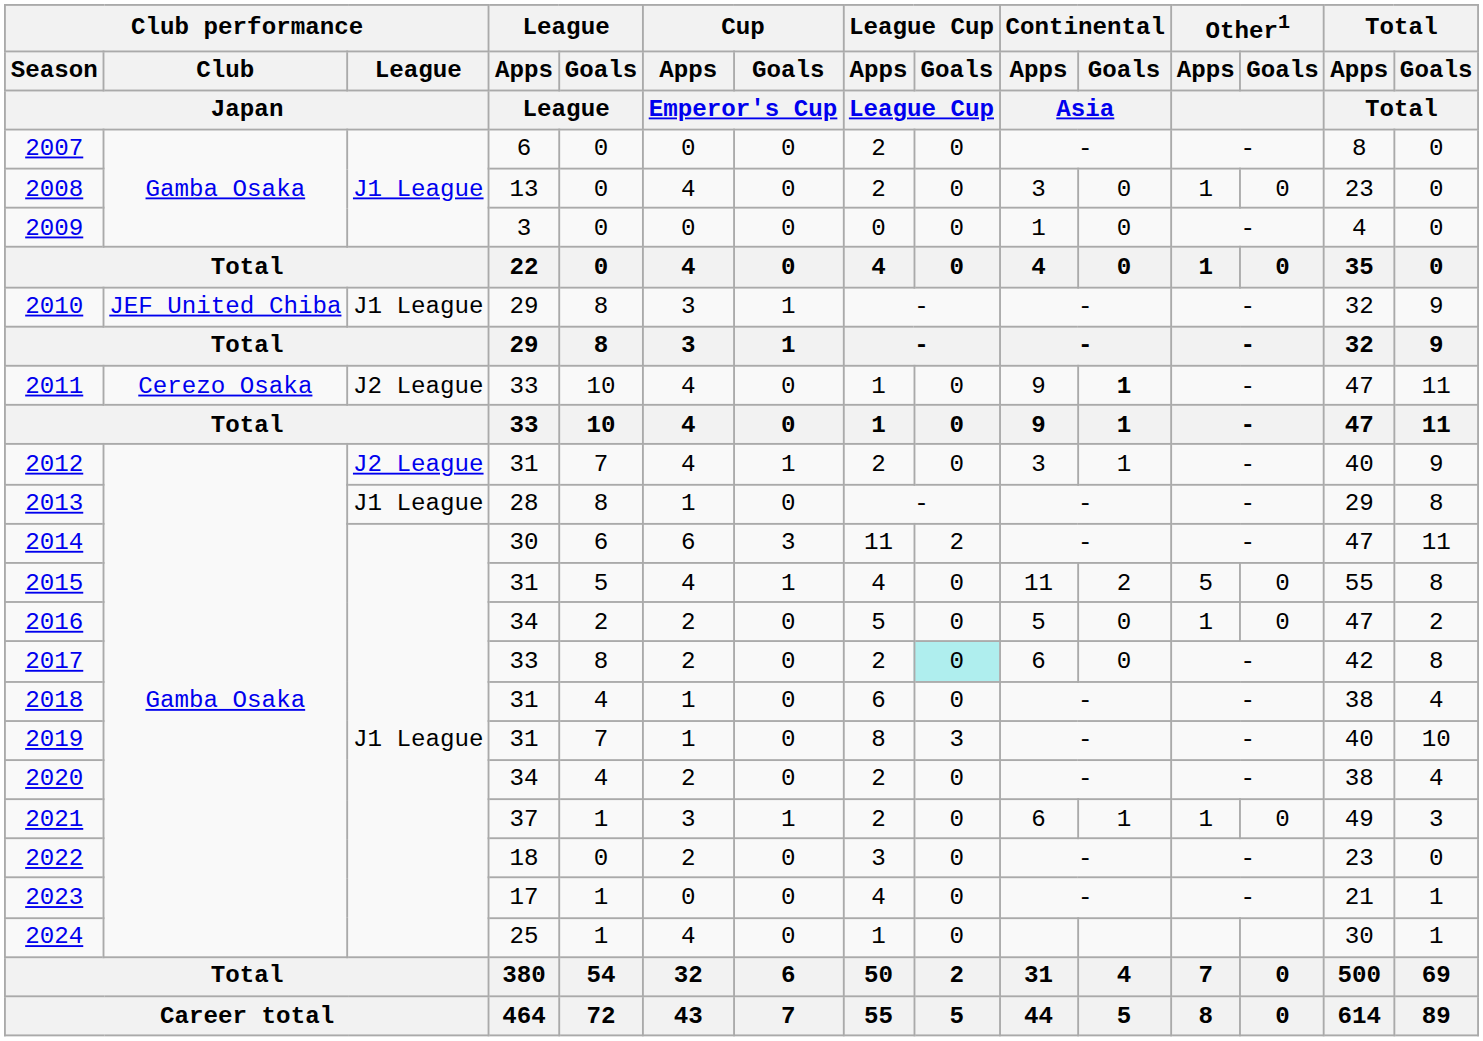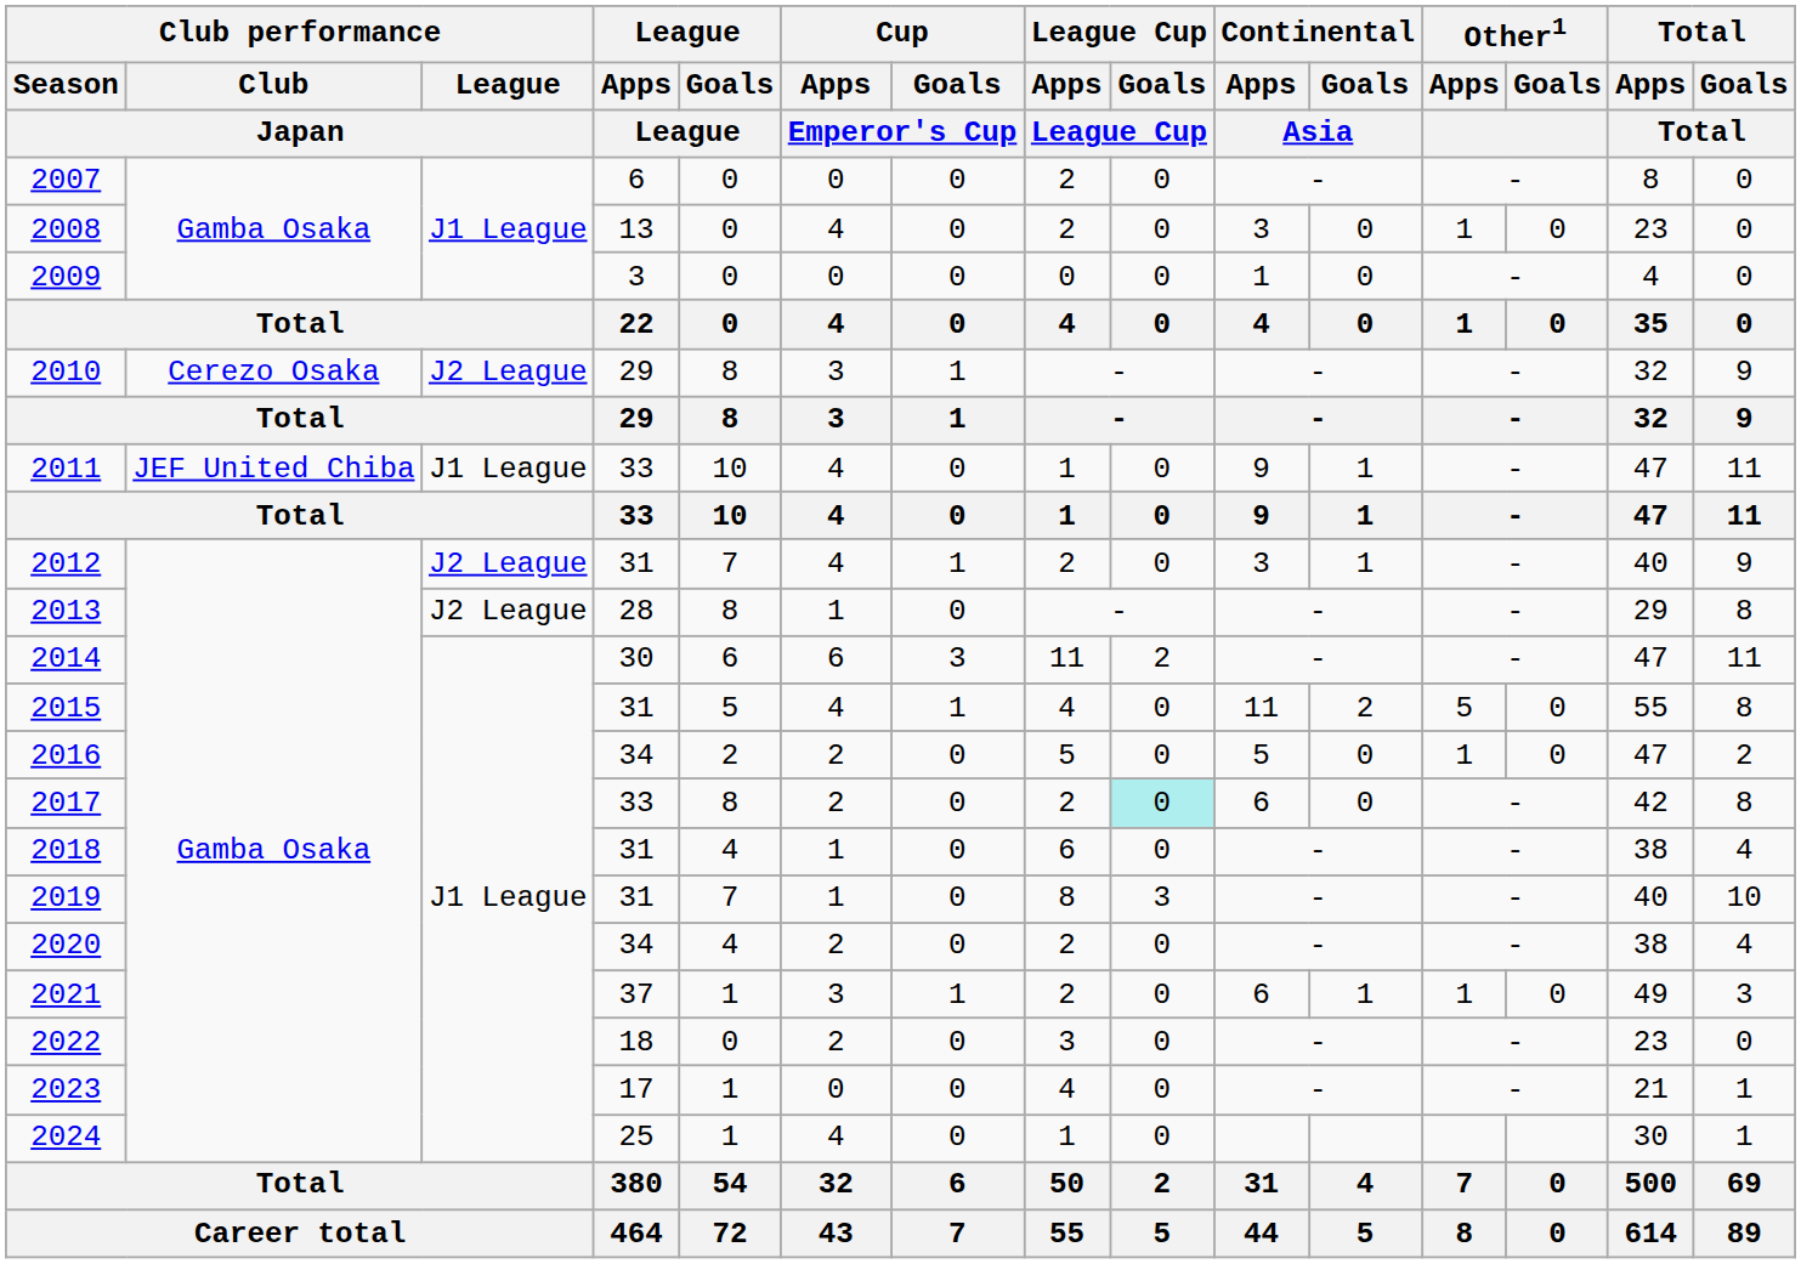 <table class="wikitable" style="text-align:center;">
 <tr>
 <th colspan="3">Club performance</th>
 <th colspan="2">League</th>
 <th colspan="2">Cup</th>
 <th colspan="2">League Cup</th>
 <th colspan="2">Continental</th>
 <th colspan="2">Other<sup>1</sup></th>
 <th colspan="2">Total</th>
 </tr>
 <tr>
 <th>Season</th>
 <th>Club</th>
 <th>League</th>
 <th>Apps</th>
 <th>Goals</th>
 <th>Apps</th>
 <th>Goals</th>
 <th>Apps</th>
 <th>Goals</th>
 <th>Apps</th>
 <th>Goals</th>
 <th>Apps</th>
 <th>Goals</th>
 <th>Apps</th>
 <th>Goals</th>
 </tr>
 <tr>
 <th colspan="3">Japan</th>
 <th colspan="2">League</th>
 <th colspan="2"><a href='#'>Emperor's Cup</a></th>
 <th colspan="2"><a href='#'>League Cup</a></th>
 <th colspan="2"><a href='#'>Asia</a></th>
 <th colspan="2"></th>
 <th colspan="2">Total</th>
 </tr>
 <tr>
 <td><a href='#'>2007</a></td>
 <td rowspan="3"><a href='#'>Gamba Osaka</a></td>
 <td rowspan="3"><a href='#'>J1 League</a></td>
 <td>6</td>
 <td>0</td>
 <td>0</td>
 <td>0</td>
 <td>2</td>
 <td>0</td>
 <td colspan="2">-</td>
 <td colspan="2">-</td>
 <td>8</td>
 <td>0</td>
 </tr>
 <tr>
 <td><a href='#'>2008</a></td>
 <td>13</td>
 <td>0</td>
 <td>4</td>
 <td>0</td>
 <td>2</td>
 <td>0</td>
 <td>3</td>
 <td>0</td>
 <td>1</td>
 <td>0</td>
 <td>23</td>
 <td>0</td>
 </tr>
 <tr>
 <td><a href='#'>2009</a></td>
 <td>3</td>
 <td>0</td>
 <td>0</td>
 <td>0</td>
 <td>0</td>
 <td>0</td>
 <td>1</td>
 <td>0</td>
 <td colspan="2">-</td>
 <td>4</td>
 <td>0</td>
 </tr>
 <tr>
 <th colspan="3">Total</th>
 <th>22</th>
 <th>0</th>
 <th>4</th>
 <th>0</th>
 <th>4</th>
 <th>0</th>
 <th>4</th>
 <th>0</th>
 <th>1</th>
 <th>0</th>
 <th>35</th>
 <th>0</th>
 </tr>
 <tr>
 <td><a href='#'>2010</a></td>
-<td><a href='#'>JEF United Chiba</a></td>
-<td>J1 League</td>
+<td><a href='#'>Cerezo Osaka</a></td>
+<td><a href='#'>J2 League</a></td>
 <td>29</td>
 <td>8</td>
 <td>3</td>
 <td>1</td>
 <td colspan="2">-</td>
 <td colspan="2">-</td>
 <td colspan="2">-</td>
 <td>32</td>
 <td>9</td>
 </tr>
 <tr>
 <th colspan="3">Total</th>
 <th>29</th>
 <th>8</th>
 <th>3</th>
 <th>1</th>
 <th colspan="2">-</th>
 <th colspan="2">-</th>
 <th colspan="2">-</th>
 <th>32</th>
 <th>9</th>
 </tr>
 <tr>
 <td><a href='#'>2011</a></td>
-<td><a href='#'>Cerezo Osaka</a></td>
-<td>J2 League</td>
+<td><a href='#'>JEF United Chiba</a></td>
+<td>J1 League</td>
 <td>33</td>
 <td>10</td>
 <td>4</td>
 <td>0</td>
 <td>1</td>
 <td>0</td>
 <td>9</td>
-<td><strong>1</strong></td>
+<td>1</td>
 <td colspan="2">-</td>
 <td>47</td>
 <td>11</td>
 </tr>
 <tr>
 <th colspan="3">Total</th>
 <th>33</th>
 <th>10</th>
 <th>4</th>
 <th>0</th>
 <th>1</th>
 <th>0</th>
 <th>9</th>
 <th>1</th>
 <th colspan="2">-</th>
 <th>47</th>
 <th>11</th>
 </tr>
 <tr>
 <td><a href='#'>2012</a></td>
 <td rowspan="13"><a href='#'>Gamba Osaka</a></td>
 <td><a href='#'>J2 League</a></td>
 <td>31</td>
 <td>7</td>
 <td>4</td>
 <td>1</td>
 <td>2</td>
 <td>0</td>
 <td>3</td>
 <td>1</td>
 <td colspan="2">-</td>
 <td>40</td>
 <td>9</td>
 </tr>
 <tr>
 <td><a href='#'>2013</a></td>
-<td>J1 League</td>
+<td>J2 League</td>
 <td>28</td>
 <td>8</td>
 <td>1</td>
 <td>0</td>
 <td colspan="2">-</td>
 <td colspan="2">-</td>
 <td colspan="2">-</td>
 <td>29</td>
 <td>8</td>
 </tr>
 <tr>
 <td><a href='#'>2014</a></td>
 <td rowspan="11">J1 League</td>
 <td>30</td>
 <td>6</td>
 <td>6</td>
 <td>3</td>
 <td>11</td>
 <td>2</td>
 <td colspan="2">-</td>
 <td colspan="2">-</td>
 <td>47</td>
 <td>11</td>
 </tr>
 <tr>
 <td><a href='#'>2015</a></td>
 <td>31</td>
 <td>5</td>
 <td>4</td>
 <td>1</td>
 <td>4</td>
 <td>0</td>
 <td>11</td>
 <td>2</td>
 <td>5</td>
 <td>0</td>
 <td>55</td>
 <td>8</td>
 </tr>
 <tr>
 <td><a href='#'>2016</a></td>
 <td>34</td>
 <td>2</td>
 <td>2</td>
 <td>0</td>
 <td>5</td>
 <td>0</td>
 <td>5</td>
 <td>0</td>
 <td>1</td>
 <td>0</td>
 <td>47</td>
 <td>2</td>
 </tr>
 <tr>
 <td><a href='#'>2017</a></td>
 <td>33</td>
 <td>8</td>
 <td>2</td>
 <td>0</td>
 <td>2</td>
 <td style="background: paleturquoise;">0</td>
 <td>6</td>
 <td>0</td>
 <td colspan="2">-</td>
 <td>42</td>
 <td>8</td>
 </tr>
 <tr>
 <td><a href='#'>2018</a></td>
 <td>31</td>
 <td>4</td>
 <td>1</td>
 <td>0</td>
 <td>6</td>
 <td>0</td>
 <td colspan="2">-</td>
 <td colspan="2">-</td>
 <td>38</td>
 <td>4</td>
 </tr>
 <tr>
 <td><a href='#'>2019</a></td>
 <td>31</td>
 <td>7</td>
 <td>1</td>
 <td>0</td>
 <td>8</td>
 <td>3</td>
 <td colspan="2">-</td>
 <td colspan="2">-</td>
 <td>40</td>
 <td>10</td>
 </tr>
 <tr>
 <td><a href='#'>2020</a></td>
 <td>34</td>
 <td>4</td>
 <td>2</td>
 <td>0</td>
 <td>2</td>
 <td>0</td>
 <td colspan="2">-</td>
 <td colspan="2">-</td>
 <td>38</td>
 <td>4</td>
 </tr>
 <tr>
 <td><a href='#'>2021</a></td>
 <td>37</td>
 <td>1</td>
 <td>3</td>
 <td>1</td>
 <td>2</td>
 <td>0</td>
 <td>6</td>
 <td>1</td>
 <td>1</td>
 <td>0</td>
 <td>49</td>
 <td>3</td>
 </tr>
 <tr>
 <td><a href='#'>2022</a></td>
 <td>18</td>
 <td>0</td>
 <td>2</td>
 <td>0</td>
 <td>3</td>
 <td>0</td>
 <td colspan="2">-</td>
 <td colspan="2">-</td>
 <td>23</td>
 <td>0</td>
 </tr>
 <tr>
 <td><a href='#'>2023</a></td>
 <td>17</td>
 <td>1</td>
 <td>0</td>
 <td>0</td>
 <td>4</td>
 <td>0</td>
 <td colspan="2">-</td>
 <td colspan="2">-</td>
 <td>21</td>
 <td>1</td>
 </tr>
 <tr>
 <td><a href='#'>2024</a></td>
 <td>25</td>
 <td>1</td>
 <td>4</td>
 <td>0</td>
 <td>1</td>
 <td>0</td>
 <td></td>
 <td></td>
 <td></td>
 <td></td>
 <td>30</td>
 <td>1</td>
 </tr>
 <tr>
 <th colspan="3">Total</th>
 <th>380</th>
 <th>54</th>
 <th>32</th>
 <th>6</th>
 <th>50</th>
 <th>2</th>
 <th>31</th>
 <th>4</th>
 <th>7</th>
 <th>0</th>
 <th>500</th>
 <th>69</th>
 </tr>
 <tr>
 <th colspan="3">Career total</th>
 <th>464</th>
 <th>72</th>
 <th>43</th>
 <th>7</th>
 <th>55</th>
 <th>5</th>
 <th>44</th>
 <th>5</th>
 <th>8</th>
 <th>0</th>
 <th>614</th>
 <th>89</th>
 </tr>
 </table>
